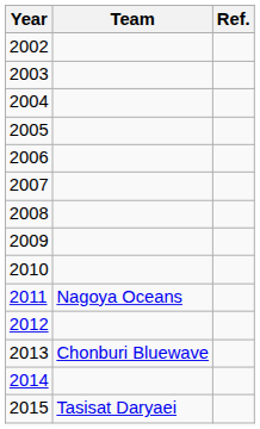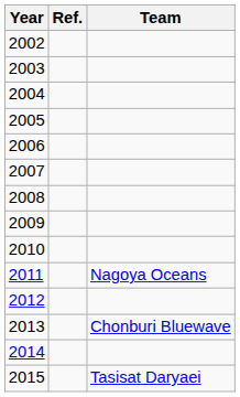 <table class="wikitable">
 <tr>
 <th>Year</th>
+<th>Ref.</th>
 <th>Team</th>
-<th>Ref.</th>
 </tr>
 <tr>
 <td>2002</td>
 <td></td>
 <td></td>
 </tr>
 <tr>
 <td>2003</td>
 <td></td>
 <td></td>
 </tr>
 <tr>
 <td>2004</td>
 <td></td>
 <td></td>
 </tr>
 <tr>
 <td>2005</td>
 <td></td>
 <td></td>
 </tr>
 <tr>
 <td>2006</td>
 <td></td>
 <td></td>
 </tr>
 <tr>
 <td>2007</td>
 <td></td>
 <td></td>
 </tr>
 <tr>
 <td>2008</td>
 <td></td>
 <td></td>
 </tr>
 <tr>
 <td>2009</td>
 <td></td>
 <td></td>
 </tr>
 <tr>
 <td>2010</td>
 <td></td>
 <td></td>
 </tr>
 <tr>
 <td><a href='#'>2011</a></td>
+<td></td>
 <td> <a href='#'>Nagoya Oceans</a></td>
-<td></td>
 </tr>
 <tr>
 <td><a href='#'>2012</a></td>
 <td></td>
 <td></td>
 </tr>
 <tr>
 <td>2013</td>
+<td></td>
 <td> <a href='#'>Chonburi Bluewave</a></td>
-<td></td>
 </tr>
 <tr>
 <td><a href='#'>2014</a></td>
 <td></td>
 <td></td>
 </tr>
 <tr>
 <td>2015</td>
+<td></td>
 <td> <a href='#'>Tasisat Daryaei</a></td>
-<td></td>
 </tr>
 </table>
